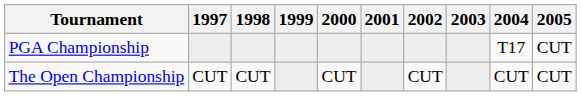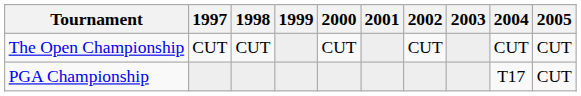 <table class="wikitable" style="font-size:95%;text-align:center;">
 <tr>
 <th>Tournament</th>
 <th>1997</th>
 <th>1998</th>
 <th>1999</th>
 <th>2000</th>
 <th>2001</th>
 <th>2002</th>
 <th>2003</th>
 <th>2004</th>
 <th>2005</th>
 </tr>
 <tr>
+<td align=left><a href='#'>The Open Championship</a></td>
+<td>CUT</td>
+<td>CUT</td>
+<td style="background:#eeeeee;"></td>
+<td>CUT</td>
+<td style="background:#eeeeee;"></td>
+<td>CUT</td>
+<td style="background:#eeeeee;"></td>
+<td>CUT</td>
+<td>CUT</td>
+</tr>
+<tr>
 <td align=left><a href='#'>PGA Championship</a></td>
 <td style="background:#eeeeee;"></td>
 <td style="background:#eeeeee;"></td>
 <td style="background:#eeeeee;"></td>
 <td style="background:#eeeeee;"></td>
 <td style="background:#eeeeee;"></td>
 <td style="background:#eeeeee;"></td>
 <td style="background:#eeeeee;"></td>
 <td>T17</td>
 <td>CUT</td>
 </tr>
-<tr>
-<td align=left><a href='#'>The Open Championship</a></td>
-<td>CUT</td>
-<td>CUT</td>
-<td style="background:#eeeeee;"></td>
-<td>CUT</td>
-<td style="background:#eeeeee;"></td>
-<td>CUT</td>
-<td style="background:#eeeeee;"></td>
-<td>CUT</td>
-<td>CUT</td>
-</tr>
 </table>
